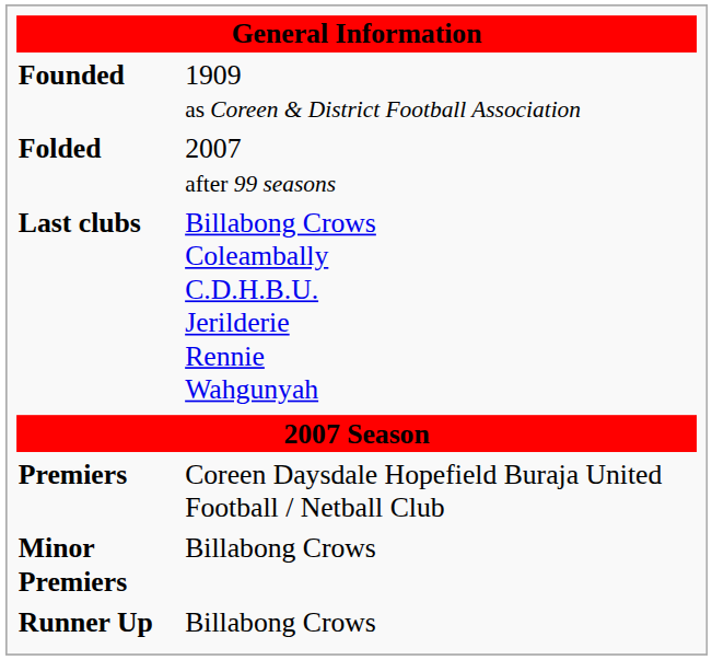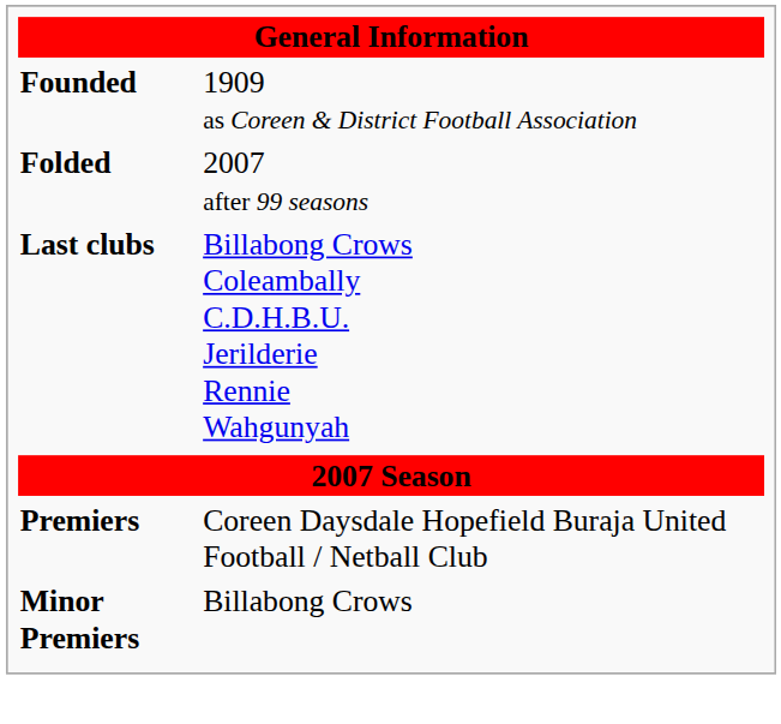 <table class="infobox" style="width: 25em; font-size: 95%;">
 <tr>
 <th style="text-align:center;" colspan="2" bgcolor="Red" div style="color:White"><strong>General Information</strong></th>
 </tr>
 <tr style="vertical-align: top;">
 <td><strong>Founded</strong></td>
 <td>1909<br><small>as <em>Coreen & District Football Association</em></small></td>
 </tr>
 <tr>
 <td><strong>Folded</strong></td>
 <td>2007<br><small>after <em>99 seasons</em></small></td>
 </tr>
 <tr>
 <td><strong>Last clubs</strong></td>
 <td><a href='#'>Billabong Crows</a><br><a href='#'>Coleambally</a><br><a href='#'>C.D.H.B.U.</a><br><a href='#'>Jerilderie</a><br><a href='#'>Rennie</a><br><a href='#'>Wahgunyah</a></td>
 </tr>
 <tr style="vertical-align: top;">
 </tr>
 <tr>
 <th style="text-align:center;" colspan="2" bgcolor="Red" div style="color:White"><strong>2007 Season</strong></th>
 </tr>
 <tr style="vertical-align: top;">
 <td><strong>Premiers</strong></td>
 <td>Coreen Daysdale Hopefield Buraja United Football / Netball Club</td>
 </tr>
 <tr>
 <td><strong>Minor Premiers</strong></td>
 <td>Billabong Crows</td>
 </tr>
 <tr>
-<td><strong>Runner Up</strong></td>
-<td>Billabong Crows</td>
-</tr>
-<tr>
 </tr>
 </table>
